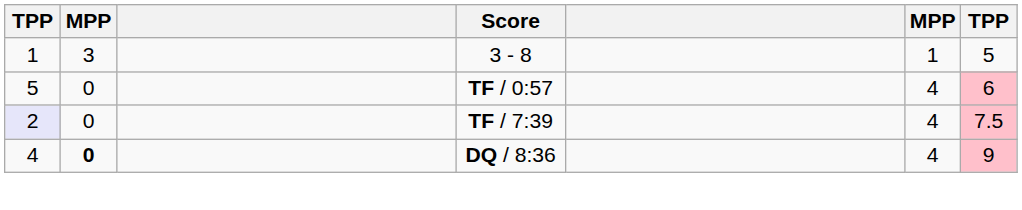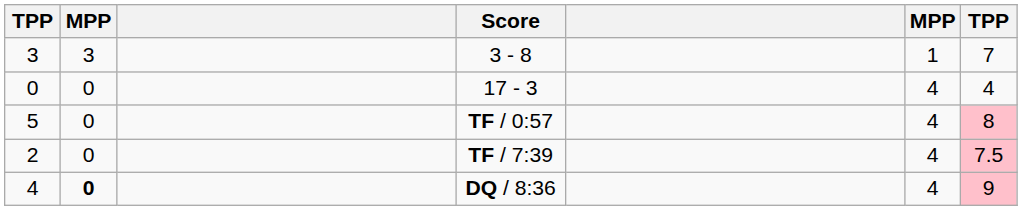 <table class="wikitable" style="text-align: center;" |>
 <tr>
 <th width="35">TPP</th>
 <th width="35">MPP</th>
 <th width="250"></th>
 <th width="75">Score</th>
 <th width="250"></th>
 <th width="35">MPP</th>
 <th width="35">TPP</th>
 </tr>
 <tr>
-<td>1</td>
+<td>3</td>
 <td>3</td>
 <td style="text-align:left;"></td>
 <td>3 - 8</td>
 <td style="text-align:left;"><strong></strong></td>
 <td>1</td>
-<td>5</td>
+<td>7</td>
+</tr>
+<tr>
+<td>0</td>
+<td>0</td>
+<td style="text-align:left;"><strong></strong></td>
+<td>17 - 3</td>
+<td style="text-align:left;"></td>
+<td>4</td>
+<td>4</td>
 </tr>
 <tr>
 <td>5</td>
 <td>0</td>
 <td style="text-align:left;"><strong></strong></td>
 <td><strong>TF</strong> / 0:57</td>
 <td style="text-align:left;"></td>
 <td>4</td>
-<td bgcolor=pink>6</td>
+<td bgcolor=pink>8</td>
 </tr>
 <tr>
-<td style="background: lavender;">2</td>
+<td>2</td>
 <td>0</td>
 <td style="text-align:left;"><strong></strong></td>
 <td><strong>TF</strong> / 7:39</td>
 <td style="text-align:left;"></td>
 <td>4</td>
 <td bgcolor=pink>7.5</td>
 </tr>
 <tr>
 <td>4</td>
 <td><strong>0</strong></td>
 <td style="text-align:left;"><strong></strong></td>
 <td><strong>DQ</strong> / 8:36</td>
 <td style="text-align:left;"></td>
 <td>4</td>
 <td bgcolor=pink>9</td>
 </tr>
 </table>
